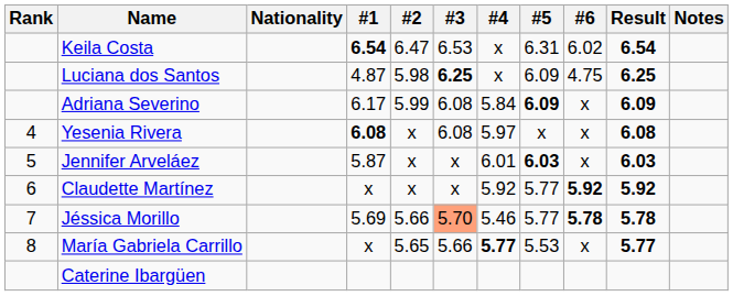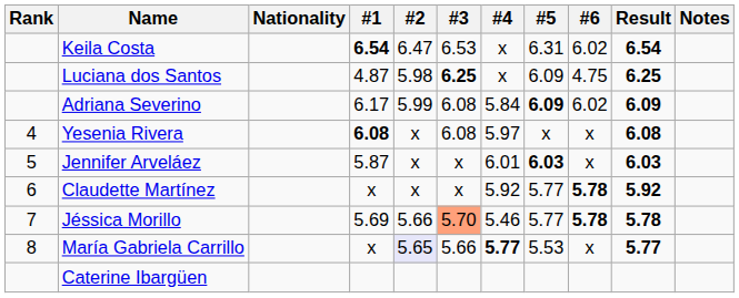 <table class="wikitable sortable" style="text-align:center">
 <tr>
 <th>Rank</th>
 <th>Name</th>
 <th>Nationality</th>
 <th>#1</th>
 <th>#2</th>
 <th>#3</th>
 <th>#4</th>
 <th>#5</th>
 <th>#6</th>
 <th>Result</th>
 <th>Notes</th>
 </tr>
 <tr>
 <td></td>
 <td align=left><a href='#'>Keila Costa</a></td>
 <td align=left></td>
 <td><strong>6.54</strong></td>
 <td>6.47</td>
 <td>6.53</td>
 <td>x</td>
 <td>6.31</td>
 <td>6.02</td>
 <td><strong>6.54</strong></td>
 <td></td>
 </tr>
 <tr>
 <td></td>
 <td align=left><a href='#'>Luciana dos Santos</a></td>
 <td align=left></td>
 <td>4.87</td>
 <td>5.98</td>
 <td><strong>6.25</strong></td>
 <td>x</td>
 <td>6.09</td>
 <td>4.75</td>
 <td><strong>6.25</strong></td>
 <td></td>
 </tr>
 <tr>
 <td></td>
 <td align=left><a href='#'>Adriana Severino</a></td>
 <td align=left></td>
 <td>6.17</td>
 <td>5.99</td>
 <td>6.08</td>
 <td>5.84</td>
 <td><strong>6.09</strong></td>
-<td>x</td>
+<td>6.02</td>
 <td><strong>6.09</strong></td>
 <td></td>
 </tr>
 <tr>
 <td>4</td>
 <td align=left><a href='#'>Yesenia Rivera</a></td>
 <td align=left></td>
 <td><strong>6.08</strong></td>
 <td>x</td>
 <td>6.08</td>
 <td>5.97</td>
 <td>x</td>
 <td>x</td>
 <td><strong>6.08</strong></td>
 <td></td>
 </tr>
 <tr>
 <td>5</td>
 <td align=left><a href='#'>Jennifer Arveláez</a></td>
 <td align=left></td>
 <td>5.87</td>
 <td>x</td>
 <td>x</td>
 <td>6.01</td>
 <td><strong>6.03</strong></td>
 <td>x</td>
 <td><strong>6.03</strong></td>
 <td></td>
 </tr>
 <tr>
 <td>6</td>
 <td align=left><a href='#'>Claudette Martínez</a></td>
 <td align=left></td>
 <td>x</td>
 <td>x</td>
 <td>x</td>
 <td>5.92</td>
 <td>5.77</td>
-<td><strong>5.92</strong></td>
+<td><strong>5.78</strong></td>
 <td><strong>5.92</strong></td>
 <td></td>
 </tr>
 <tr>
 <td>7</td>
 <td align=left><a href='#'>Jéssica Morillo</a></td>
 <td align=left></td>
 <td>5.69</td>
 <td>5.66</td>
 <td style="background: lightsalmon;">5.70</td>
 <td>5.46</td>
 <td>5.77</td>
 <td><strong>5.78</strong></td>
 <td><strong>5.78</strong></td>
 <td></td>
 </tr>
 <tr>
 <td>8</td>
 <td align=left><a href='#'>María Gabriela Carrillo</a></td>
 <td align=left></td>
 <td>x</td>
-<td>5.65</td>
+<td style="background: lavender;">5.65</td>
 <td>5.66</td>
 <td><strong>5.77</strong></td>
 <td>5.53</td>
 <td>x</td>
 <td><strong>5.77</strong></td>
 <td></td>
 </tr>
 <tr>
 <td></td>
 <td align=left><a href='#'>Caterine Ibargüen</a></td>
 <td align=left></td>
 <td></td>
 <td></td>
 <td></td>
 <td></td>
 <td></td>
 <td></td>
 <td><strong></strong></td>
 <td></td>
 </tr>
 </table>
